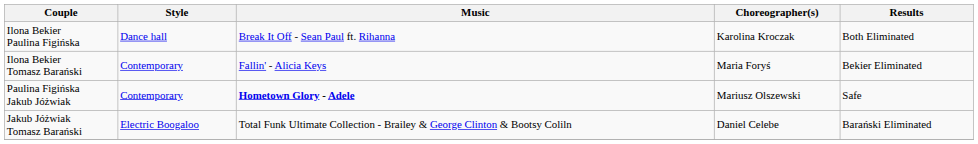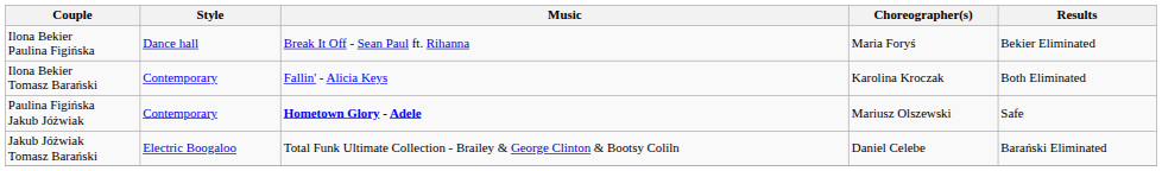 <table class="wikitable" width="90%">
 <tr>
 <th>Couple</th>
 <th>Style</th>
 <th>Music</th>
 <th>Choreographer(s)</th>
 <th>Results</th>
 </tr>
 <tr>
 <td>Ilona Bekier<br>Paulina Figińska</td>
 <td><a href='#'>Dance hall</a></td>
 <td><a href='#'>Break It Off</a> - <a href='#'>Sean Paul</a> ft. <a href='#'>Rihanna</a></td>
-<td>Karolina Kroczak</td>
-<td>Both Eliminated</td>
+<td>Maria Foryś</td>
+<td>Bekier Eliminated</td>
 </tr>
 <tr>
 <td>Ilona Bekier<br>Tomasz Barański</td>
 <td><a href='#'>Contemporary</a></td>
 <td><a href='#'>Fallin'</a> - <a href='#'>Alicia Keys</a></td>
-<td>Maria Foryś</td>
-<td>Bekier Eliminated</td>
+<td>Karolina Kroczak</td>
+<td>Both Eliminated</td>
 </tr>
 <tr>
 <td>Paulina Figińska<br>Jakub Jóżwiak</td>
 <td><a href='#'>Contemporary</a></td>
 <td><strong><a href='#'>Hometown Glory</a> - <a href='#'>Adele</a></strong></td>
 <td>Mariusz Olszewski</td>
 <td>Safe</td>
 </tr>
 <tr>
 <td>Jakub Jóżwiak<br>Tomasz Barański</td>
 <td><a href='#'>Electric Boogaloo</a></td>
 <td>Total Funk Ultimate Collection - Brailey & <a href='#'>George Clinton</a> & Bootsy Coliln</td>
 <td>Daniel Celebe</td>
 <td>Barański Eliminated</td>
 </tr>
 <tr>
 </tr>
 </table>
